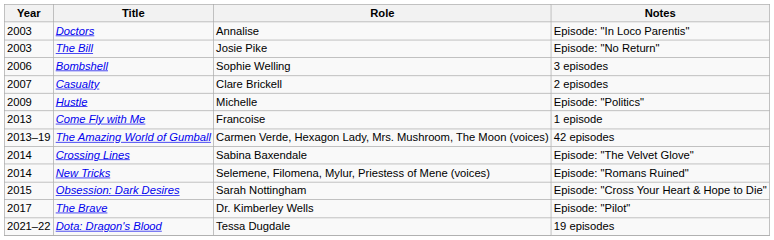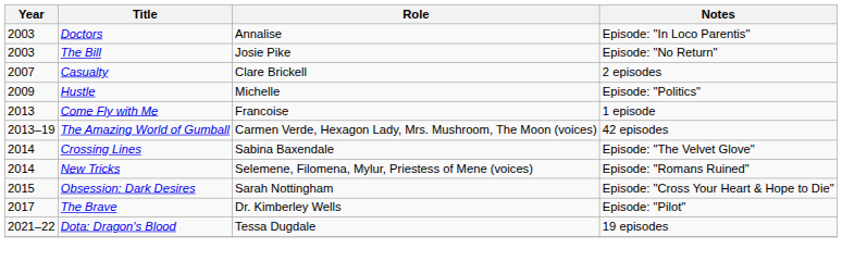 <table class="wikitable sortable">
 <tr>
 <th>Year</th>
 <th>Title</th>
 <th>Role</th>
 <th>Notes</th>
 </tr>
 <tr>
 <td>2003</td>
 <td><em><a href='#'>Doctors</a></em></td>
 <td>Annalise</td>
 <td>Episode: "In Loco Parentis"</td>
 </tr>
 <tr>
 <td>2003</td>
 <td><em><a href='#'>The Bill</a></em></td>
 <td>Josie Pike</td>
 <td>Episode: "No Return"</td>
-</tr>
-<tr>
-<td>2006</td>
-<td><em><a href='#'>Bombshell</a></em></td>
-<td>Sophie Welling</td>
-<td>3 episodes</td>
 </tr>
 <tr>
 <td>2007</td>
 <td><em><a href='#'>Casualty</a></em></td>
 <td>Clare Brickell</td>
 <td>2 episodes</td>
 </tr>
 <tr>
 <td>2009</td>
 <td><em><a href='#'>Hustle</a></em></td>
 <td>Michelle</td>
 <td>Episode: "Politics"</td>
 </tr>
 <tr>
 <td>2013</td>
 <td><em><a href='#'>Come Fly with Me</a></em></td>
 <td>Francoise</td>
 <td>1 episode</td>
 </tr>
 <tr>
 <td>2013–19</td>
 <td><em><a href='#'>The Amazing World of Gumball</a></em></td>
 <td>Carmen Verde, Hexagon Lady, Mrs. Mushroom, The Moon (voices)</td>
 <td>42 episodes</td>
 </tr>
 <tr>
 <td>2014</td>
 <td><em><a href='#'>Crossing Lines</a></em></td>
 <td>Sabina Baxendale</td>
 <td>Episode: "The Velvet Glove"</td>
 </tr>
 <tr>
 <td>2014</td>
 <td><em><a href='#'>New Tricks</a></em></td>
 <td>Selemene, Filomena, Mylur, Priestess of Mene (voices)</td>
 <td>Episode: "Romans Ruined"</td>
 </tr>
 <tr>
 <td>2015</td>
 <td><em><a href='#'>Obsession: Dark Desires</a></em></td>
 <td>Sarah Nottingham</td>
 <td>Episode: "Cross Your Heart & Hope to Die"</td>
 </tr>
 <tr>
 <td>2017</td>
 <td><em><a href='#'>The Brave</a></em></td>
 <td>Dr. Kimberley Wells</td>
 <td>Episode: "Pilot"</td>
 </tr>
 <tr>
 <td>2021–22</td>
 <td><em><a href='#'>Dota: Dragon's Blood</a></em></td>
 <td>Tessa Dugdale</td>
 <td>19 episodes</td>
 </tr>
 <tr>
 </tr>
 </table>
